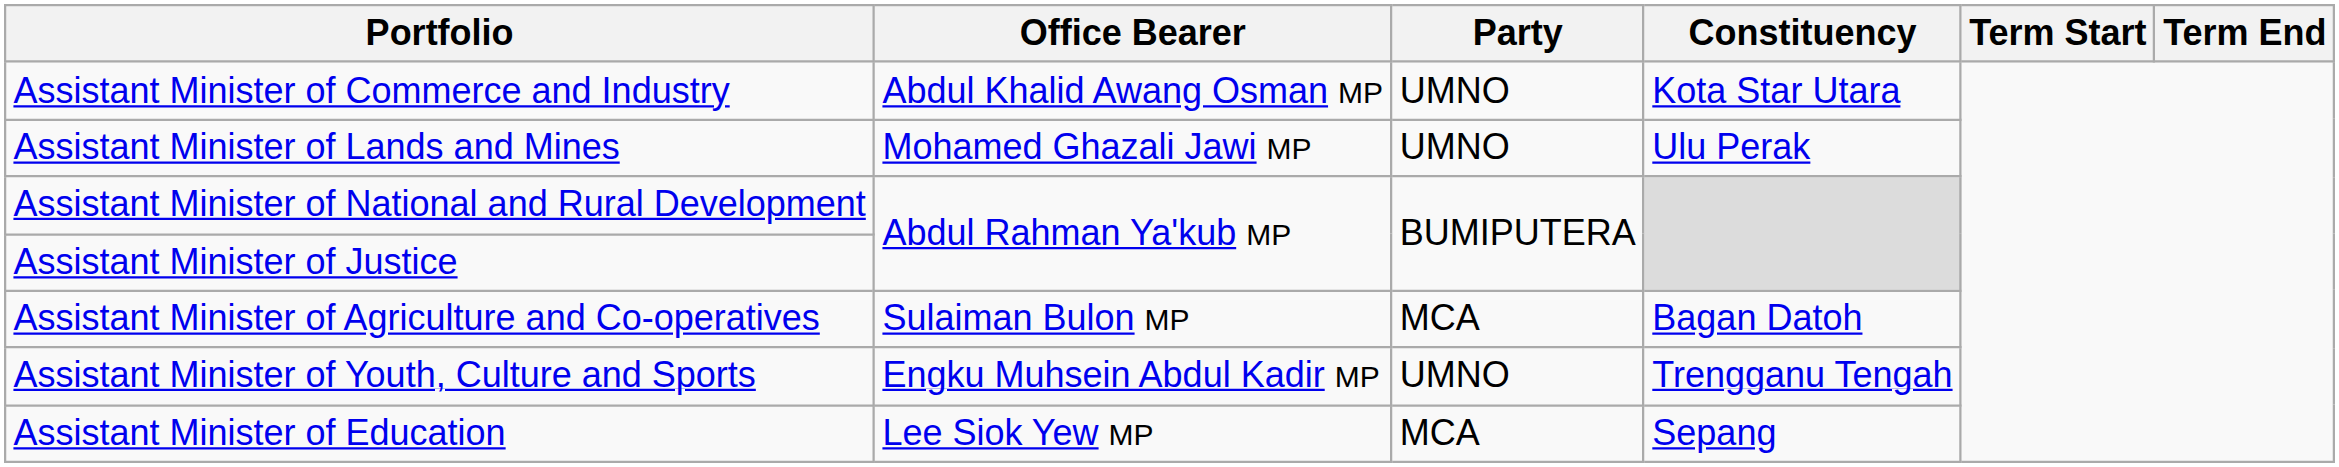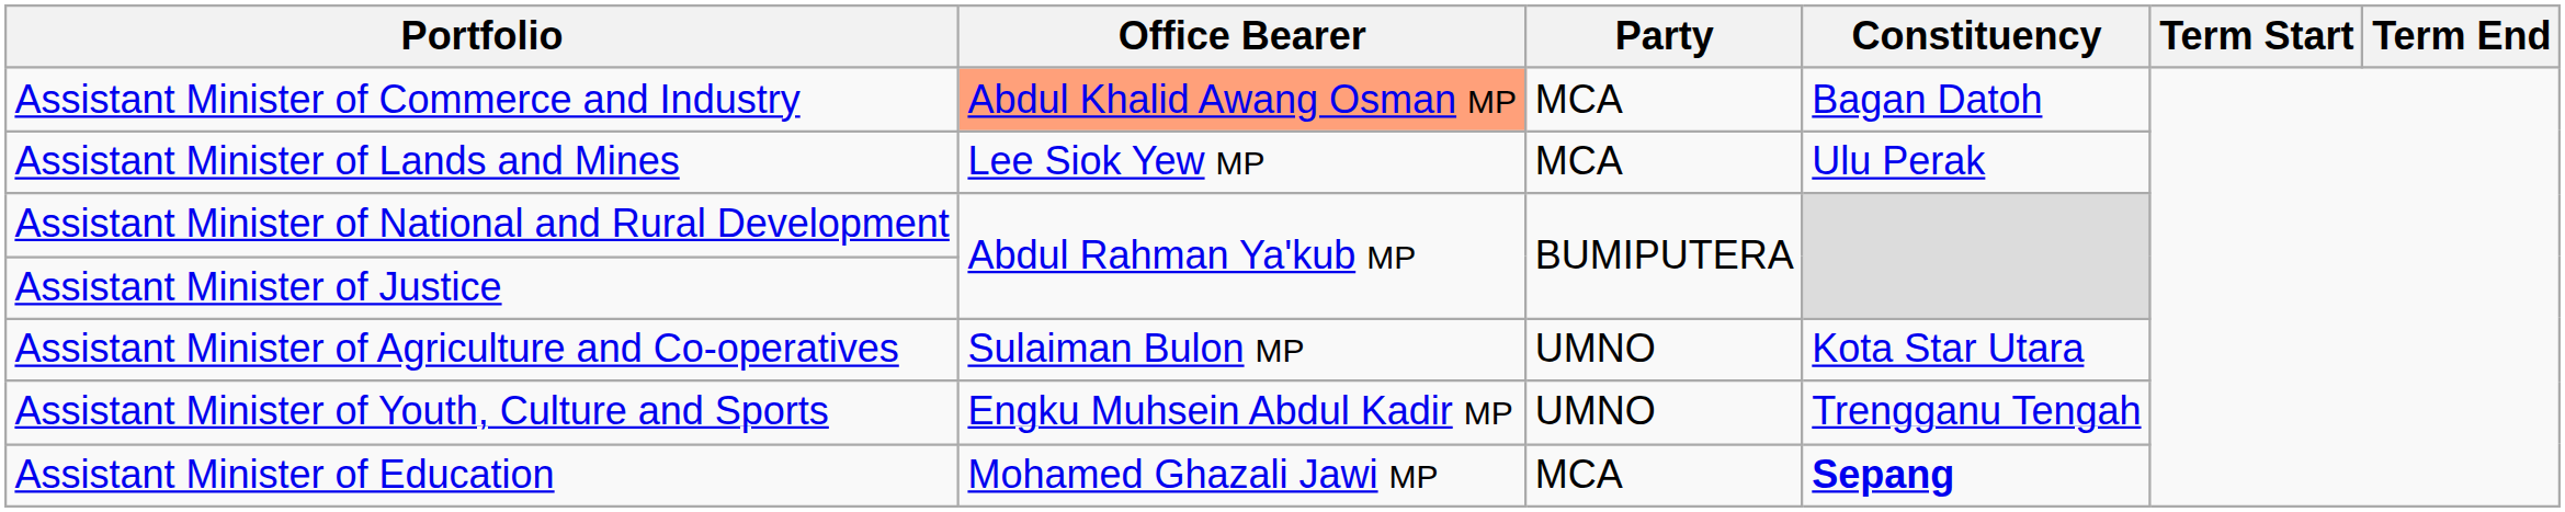 <table class="sortable wikitable">
 <tr>
 <th>Portfolio</th>
 <th>Office Bearer</th>
 <th>Party</th>
 <th>Constituency</th>
 <th>Term Start</th>
 <th>Term End</th>
 </tr>
 <tr>
 <td><a href='#'>Assistant Minister of Commerce and Industry</a></td>
-<td><a href='#'>Abdul Khalid Awang Osman</a> <small>MP</small></td>
-<td>UMNO</td>
-<td><a href='#'>Kota Star Utara</a></td>
+<td style="background: lightsalmon;"><a href='#'>Abdul Khalid Awang Osman</a> <small>MP</small></td>
+<td>MCA</td>
+<td><a href='#'>Bagan Datoh</a></td>
 </tr>
 <tr>
 <td><a href='#'>Assistant Minister of Lands and Mines</a></td>
-<td><a href='#'>Mohamed Ghazali Jawi</a> <small>MP</small></td>
-<td>UMNO</td>
+<td><a href='#'>Lee Siok Yew</a> <small>MP</small></td>
+<td>MCA</td>
 <td><a href='#'>Ulu Perak</a></td>
 </tr>
 <tr>
 <td><a href='#'>Assistant Minister of National and Rural Development</a></td>
 <td rowspan=2><a href='#'>Abdul Rahman Ya'kub</a> <small>MP</small></td>
 <td rowspan=2>BUMIPUTERA</td>
 <td rowspan=2 bgcolor=dcdcdc></td>
 </tr>
 <tr>
 <td><a href='#'>Assistant Minister of Justice</a></td>
 </tr>
 <tr>
 <td><a href='#'>Assistant Minister of Agriculture and Co-operatives</a></td>
 <td><a href='#'>Sulaiman Bulon</a> <small>MP</small></td>
-<td>MCA</td>
-<td><a href='#'>Bagan Datoh</a></td>
+<td>UMNO</td>
+<td><a href='#'>Kota Star Utara</a></td>
 </tr>
 <tr>
 <td><a href='#'>Assistant Minister of Youth, Culture and Sports</a></td>
 <td><a href='#'>Engku Muhsein Abdul Kadir</a> <small>MP</small></td>
 <td>UMNO</td>
 <td><a href='#'>Trengganu Tengah</a></td>
 </tr>
 <tr>
 <td><a href='#'>Assistant Minister of Education</a></td>
-<td><a href='#'>Lee Siok Yew</a> <small>MP</small></td>
+<td><a href='#'>Mohamed Ghazali Jawi</a> <small>MP</small></td>
 <td>MCA</td>
-<td><a href='#'>Sepang</a></td>
+<td><strong><a href='#'>Sepang</a></strong></td>
 </tr>
 </table>
